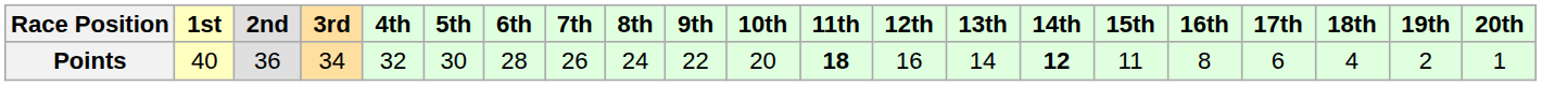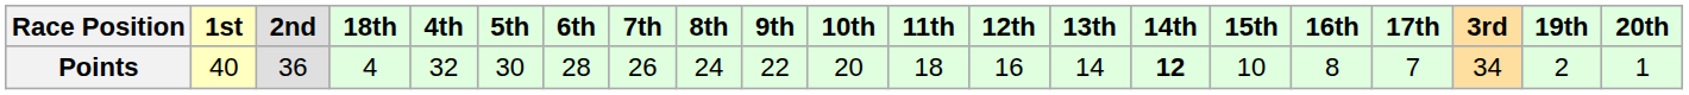 <table class="wikitable" style="font-size:85%; text-align:center">
 <tr>
 <th>Race Position</th>
 <td style="background:#ffffbf;"> <strong>1st</strong> </td>
 <td style="background:#dfdfdf;"> <strong>2nd</strong> </td>
-<td style="background:#ffdf9f;"> <strong>3rd</strong> </td>
+<td style="background:#dfffdf;"> <strong>18th</strong> </td>
 <td style="background:#dfffdf;"> <strong>4th</strong> </td>
 <td style="background:#dfffdf;"> <strong>5th</strong> </td>
 <td style="background:#dfffdf;"> <strong>6th</strong> </td>
 <td style="background:#dfffdf;"> <strong>7th</strong> </td>
 <td style="background:#dfffdf;"> <strong>8th</strong> </td>
 <td style="background:#dfffdf;"> <strong>9th</strong> </td>
 <td style="background:#dfffdf;"> <strong>10th</strong> </td>
 <td style="background:#dfffdf;"> <strong>11th</strong> </td>
 <td style="background:#dfffdf;"> <strong>12th</strong> </td>
 <td style="background:#dfffdf;"> <strong>13th</strong> </td>
 <td style="background:#dfffdf;"> <strong>14th</strong> </td>
 <td style="background:#dfffdf;"> <strong>15th</strong> </td>
 <td style="background:#dfffdf;"> <strong>16th</strong> </td>
 <td style="background:#dfffdf;"> <strong>17th</strong> </td>
-<td style="background:#dfffdf;"> <strong>18th</strong> </td>
+<td style="background:#ffdf9f;"> <strong>3rd</strong> </td>
 <td style="background:#dfffdf;"> <strong>19th</strong> </td>
 <td style="background:#dfffdf;"> <strong>20th</strong> </td>
 </tr>
 <tr>
 <th>Points</th>
 <td style="background:#ffffbf;">40</td>
 <td style="background:#dfdfdf;">36</td>
-<td style="background:#ffdf9f;">34</td>
+<td style="background:#dfffdf;">4</td>
 <td style="background:#dfffdf;">32</td>
 <td style="background:#dfffdf;">30</td>
 <td style="background:#dfffdf;">28</td>
 <td style="background:#dfffdf;">26</td>
 <td style="background:#dfffdf;">24</td>
 <td style="background:#dfffdf;">22</td>
 <td style="background:#dfffdf;">20</td>
-<td style="background:#dfffdf;"><strong>18</strong></td>
+<td style="background:#dfffdf;">18</td>
 <td style="background:#dfffdf;">16</td>
 <td style="background:#dfffdf;">14</td>
 <td style="background:#dfffdf;"><strong>12</strong></td>
-<td style="background:#dfffdf;">11</td>
+<td style="background:#dfffdf;">10</td>
 <td style="background:#dfffdf;">8</td>
-<td style="background:#dfffdf;">6</td>
-<td style="background:#dfffdf;">4</td>
+<td style="background:#dfffdf;">7</td>
+<td style="background:#ffdf9f;">34</td>
 <td style="background:#dfffdf;">2</td>
 <td style="background:#dfffdf;">1</td>
 </tr>
 </table>
